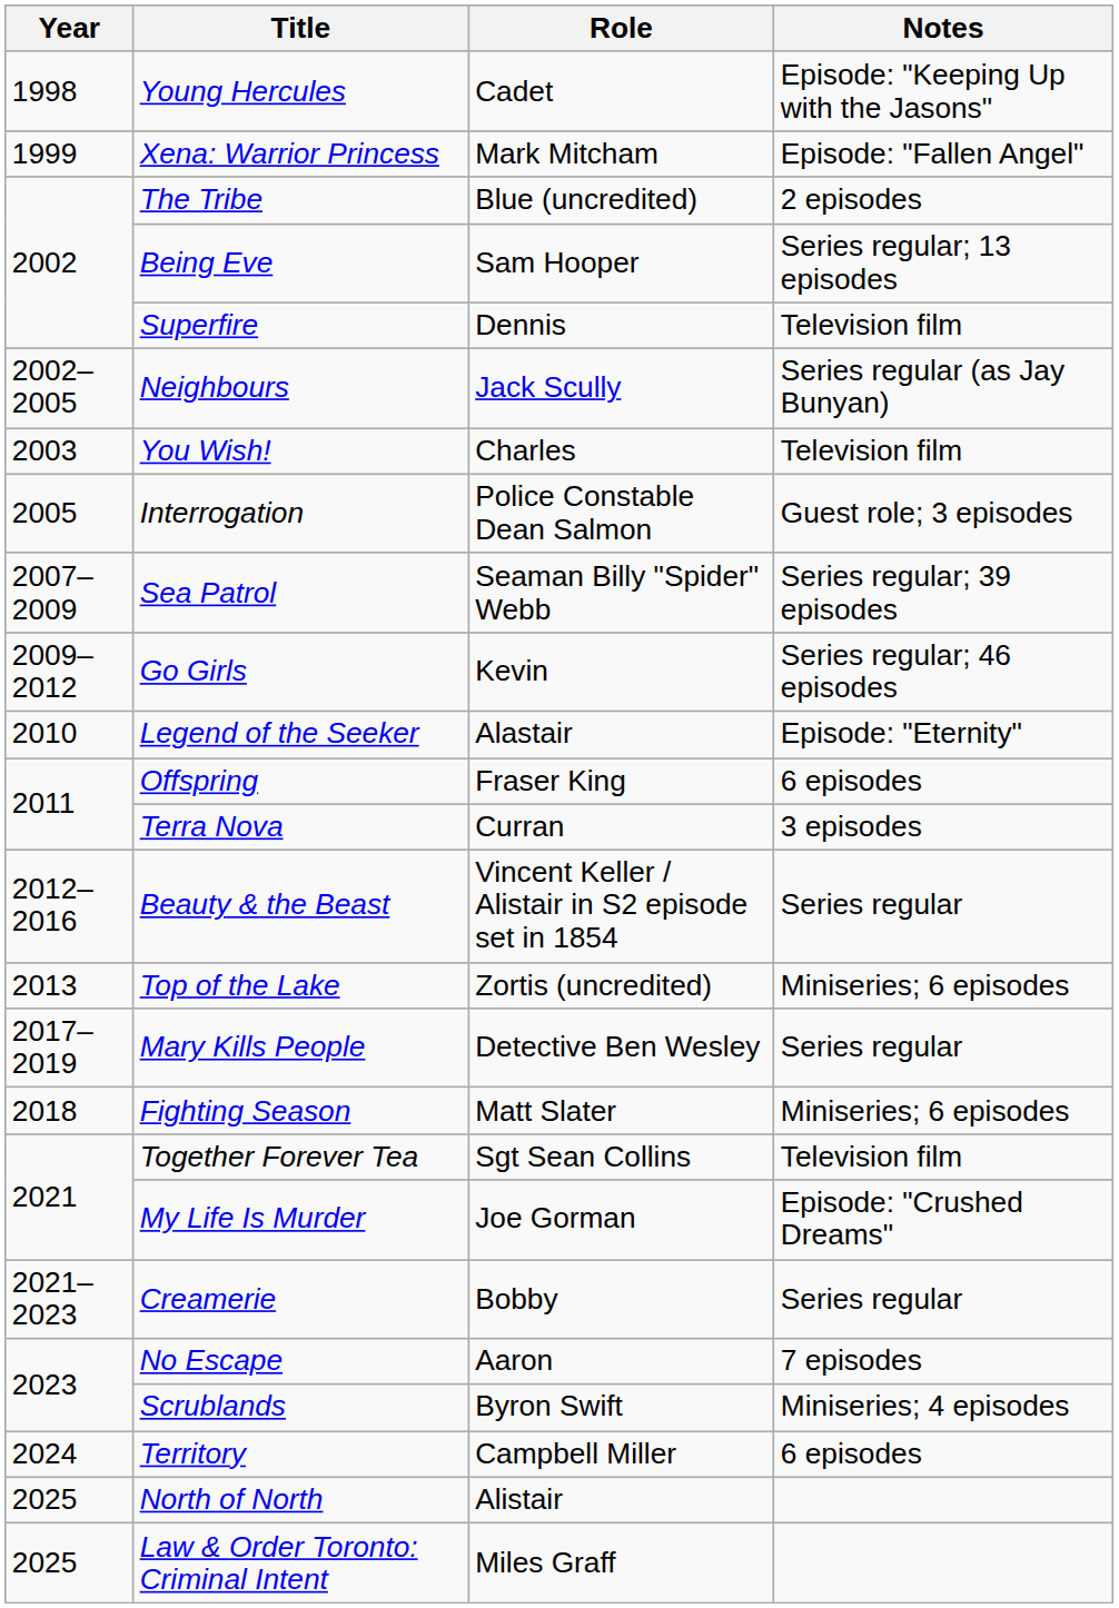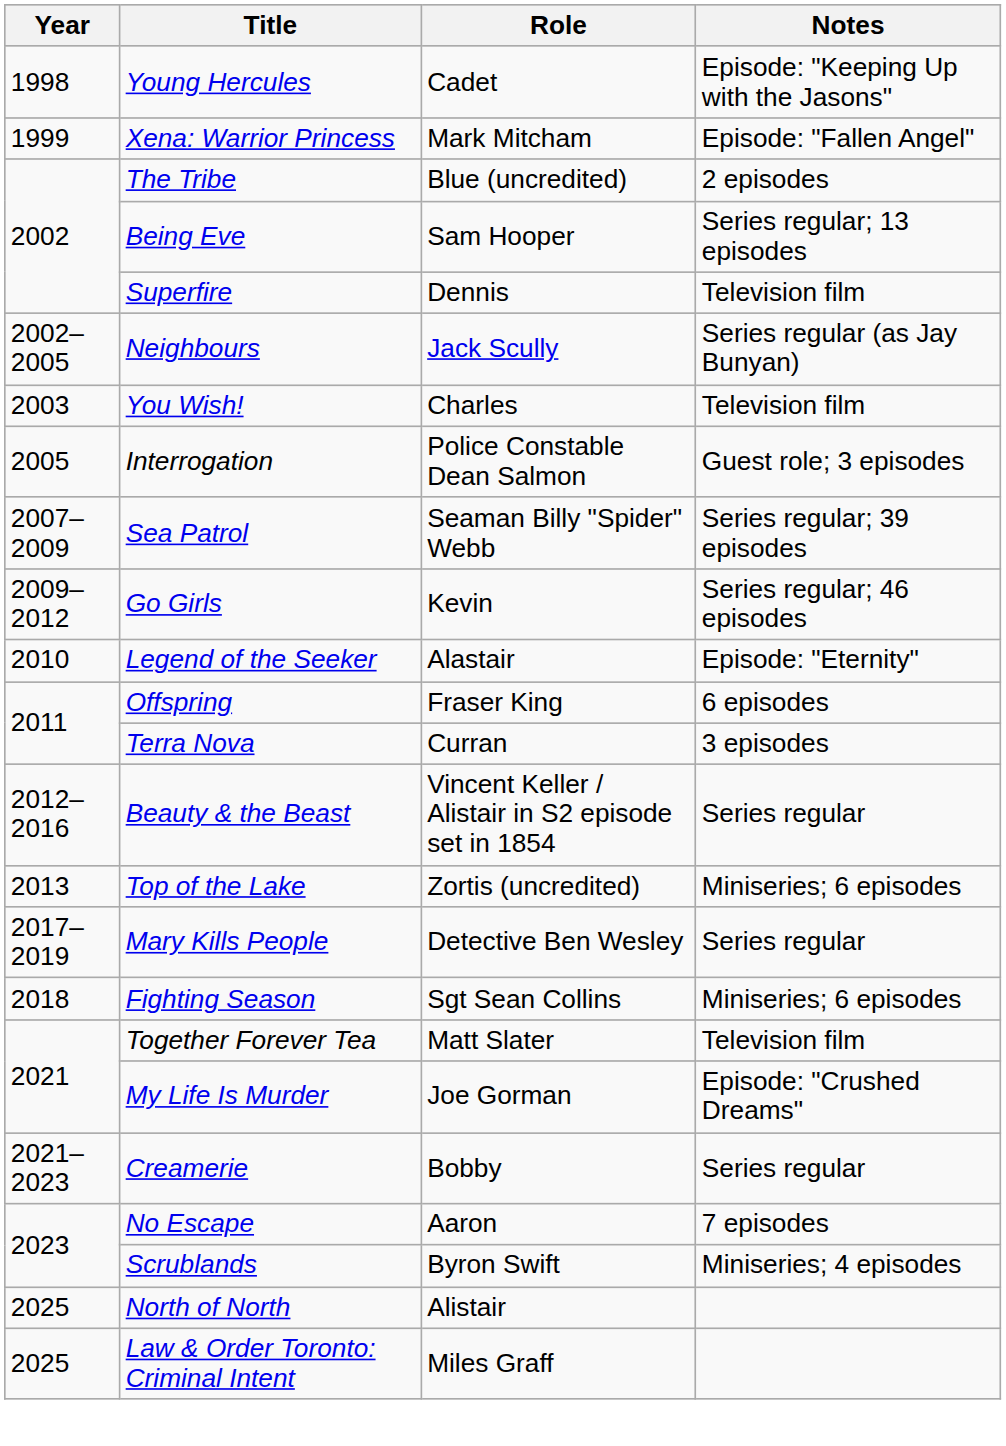 <table class="wikitable sortable">
 <tr>
 <th>Year</th>
 <th>Title</th>
 <th>Role</th>
 <th class="unsortable">Notes</th>
 </tr>
 <tr>
 <td>1998</td>
 <td><em><a href='#'>Young Hercules</a></em></td>
 <td>Cadet</td>
 <td>Episode: "Keeping Up with the Jasons"</td>
 </tr>
 <tr>
 <td>1999</td>
 <td><em><a href='#'>Xena: Warrior Princess</a></em></td>
 <td>Mark Mitcham</td>
 <td>Episode: "Fallen Angel"</td>
 </tr>
 <tr>
 <td rowspan="3">2002</td>
 <td><em><a href='#'>The Tribe</a></em></td>
 <td>Blue (uncredited)</td>
 <td>2 episodes</td>
 </tr>
 <tr>
 <td><em><a href='#'>Being Eve</a></em></td>
 <td>Sam Hooper</td>
 <td>Series regular; 13 episodes</td>
 </tr>
 <tr>
 <td><em><a href='#'>Superfire</a></em></td>
 <td>Dennis</td>
 <td>Television film</td>
 </tr>
 <tr>
 <td>2002–2005</td>
 <td><em><a href='#'>Neighbours</a></em></td>
 <td><a href='#'>Jack Scully</a></td>
 <td>Series regular (as Jay Bunyan)</td>
 </tr>
 <tr>
 <td>2003</td>
 <td><em><a href='#'>You Wish!</a></em></td>
 <td>Charles</td>
 <td>Television film</td>
 </tr>
 <tr>
 <td>2005</td>
 <td><em>Interrogation</em></td>
 <td>Police Constable Dean Salmon</td>
 <td>Guest role; 3 episodes</td>
 </tr>
 <tr>
 <td>2007–2009</td>
 <td><em><a href='#'>Sea Patrol</a></em></td>
 <td>Seaman Billy "Spider" Webb</td>
 <td>Series regular; 39 episodes</td>
 </tr>
 <tr>
 <td>2009–2012</td>
 <td><em><a href='#'>Go Girls</a></em></td>
 <td>Kevin</td>
 <td>Series regular; 46 episodes</td>
 </tr>
 <tr>
 <td>2010</td>
 <td><em><a href='#'>Legend of the Seeker</a></em></td>
 <td>Alastair</td>
 <td>Episode: "Eternity"</td>
 </tr>
 <tr>
 <td rowspan="2">2011</td>
 <td><em><a href='#'>Offspring</a></em></td>
 <td>Fraser King</td>
 <td>6 episodes</td>
 </tr>
 <tr>
 <td><em><a href='#'>Terra Nova</a></em></td>
 <td>Curran</td>
 <td>3 episodes</td>
 </tr>
 <tr>
 <td>2012–2016</td>
 <td><em><a href='#'>Beauty & the Beast</a></em></td>
 <td>Vincent Keller /<br>Alistair in S2 episode set in 1854</td>
 <td>Series regular</td>
 </tr>
 <tr>
 <td>2013</td>
 <td><em><a href='#'>Top of the Lake</a></em></td>
 <td>Zortis (uncredited)</td>
 <td>Miniseries; 6 episodes</td>
 </tr>
 <tr>
 <td>2017–2019</td>
 <td><em><a href='#'>Mary Kills People</a></em></td>
 <td>Detective Ben Wesley</td>
 <td>Series regular</td>
 </tr>
 <tr>
 <td>2018</td>
 <td><em><a href='#'>Fighting Season</a></em></td>
-<td>Matt Slater</td>
+<td>Sgt Sean Collins</td>
 <td>Miniseries; 6 episodes</td>
 </tr>
 <tr>
 <td rowspan="2">2021</td>
 <td><em>Together Forever Tea</em></td>
-<td>Sgt Sean Collins</td>
+<td>Matt Slater</td>
 <td>Television film</td>
 </tr>
 <tr>
 <td><em><a href='#'>My Life Is Murder</a></em></td>
 <td>Joe Gorman</td>
 <td>Episode: "Crushed Dreams"</td>
 </tr>
 <tr>
 <td>2021–2023</td>
 <td><em><a href='#'>Creamerie</a></em></td>
 <td>Bobby</td>
 <td>Series regular</td>
 </tr>
 <tr>
 <td rowspan="2">2023</td>
 <td><em><a href='#'>No Escape</a></em></td>
 <td>Aaron</td>
 <td>7 episodes</td>
 </tr>
 <tr>
 <td><em><a href='#'>Scrublands</a></em></td>
 <td>Byron Swift</td>
 <td>Miniseries; 4 episodes</td>
 </tr>
 <tr>
-<td>2024</td>
-<td><em><a href='#'>Territory</a></em></td>
-<td>Campbell Miller</td>
-<td>6 episodes</td>
-</tr>
-<tr>
 <td>2025</td>
 <td><em><a href='#'>North of North</a></em></td>
 <td>Alistair</td>
 <td></td>
 </tr>
 <tr>
 <td>2025</td>
 <td><em><a href='#'>Law & Order Toronto: Criminal Intent</a></em></td>
 <td>Miles Graff</td>
 <td></td>
 </tr>
 </table>
